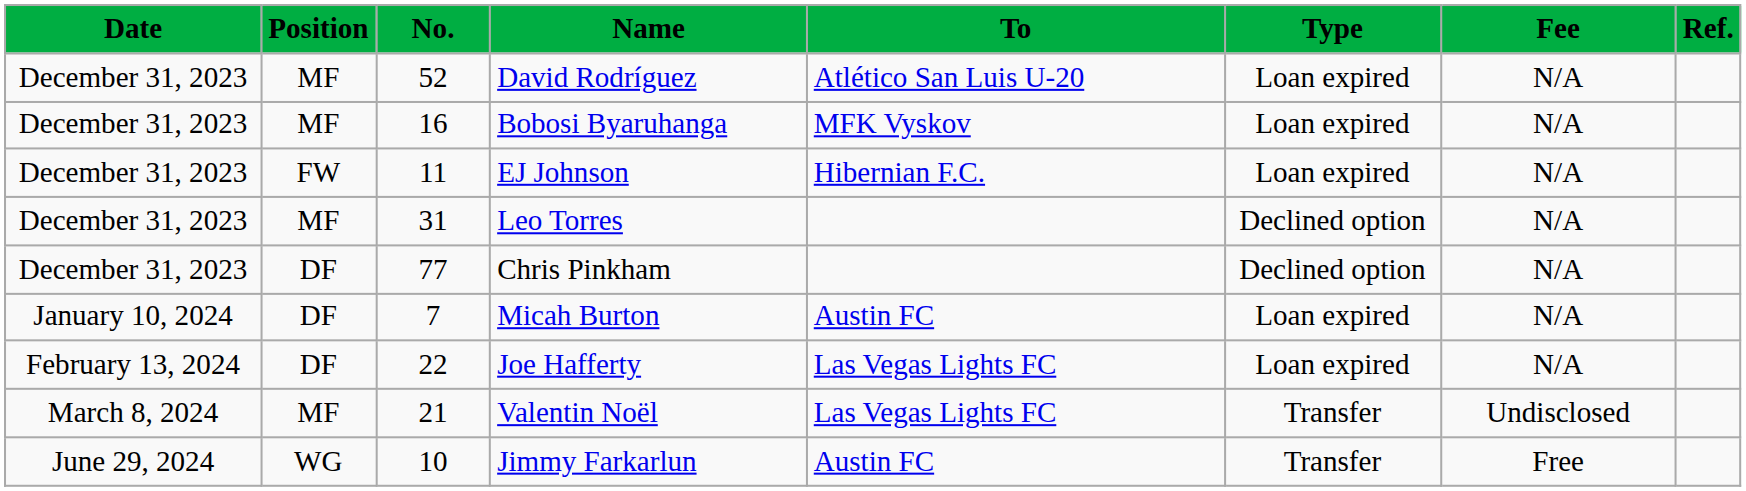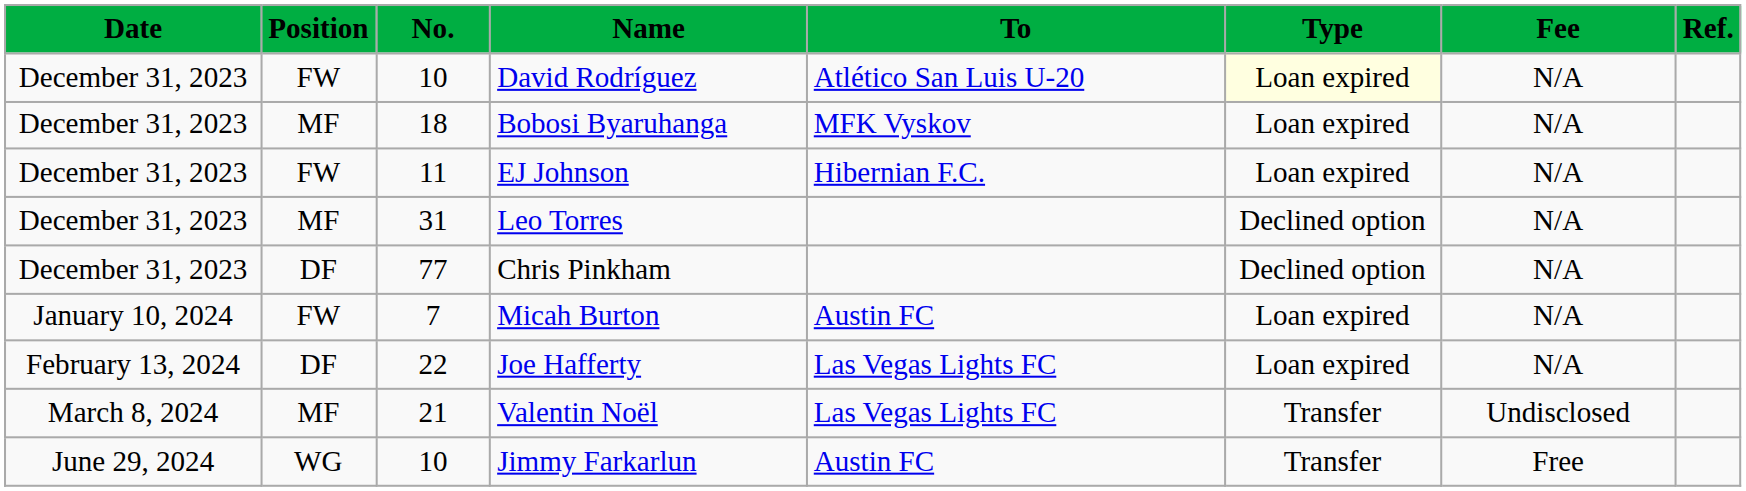 <table class="wikitable" style="text-align:center; font-size:90%; ">
 <tr>
 <th style="background:#00AE42; color:#000000; width:120px;">Date</th>
 <th style="background:#00AE42; color:#000000; width:50px;">Position</th>
 <th style="background:#00AE42; color:#000000; width:50px;">No.</th>
 <th style="background:#00AE42; color:#000000; width:150px;">Name</th>
 <th style="background:#00AE42; color:#000000; width:200px;">To</th>
 <th style="background:#00AE42; color:#000000; Width:100px;">Type</th>
 <th style="background:#00AE42; color:#000000; width:110px;">Fee</th>
 <th style="background:#00AE42; color:#000000; width:25px;">Ref.</th>
 </tr>
 <tr>
 <td>December 31, 2023</td>
-<td>MF</td>
-<td>52</td>
+<td>FW</td>
+<td>10</td>
 <td align="left"> <a href='#'>David Rodríguez</a></td>
 <td align="left"> <a href='#'>Atlético San Luis U-20</a></td>
-<td>Loan expired</td>
+<td style="background: lightyellow;">Loan expired</td>
 <td>N/A</td>
 <td></td>
 </tr>
 <tr>
 <td>December 31, 2023</td>
 <td>MF</td>
-<td>16</td>
+<td>18</td>
 <td align="left"> <a href='#'>Bobosi Byaruhanga</a></td>
 <td align="left"> <a href='#'>MFK Vyskov</a></td>
 <td>Loan expired</td>
 <td>N/A</td>
 <td></td>
 </tr>
 <tr>
 <td>December 31, 2023</td>
 <td>FW</td>
 <td>11</td>
 <td align="left"> <a href='#'>EJ Johnson</a></td>
 <td align="left"> <a href='#'>Hibernian F.C.</a></td>
 <td>Loan expired</td>
 <td>N/A</td>
 <td></td>
 </tr>
 <tr>
 <td>December 31, 2023</td>
 <td>MF</td>
 <td>31</td>
 <td align="left"> <a href='#'>Leo Torres</a></td>
 <td align="left"></td>
 <td>Declined option</td>
 <td>N/A</td>
 <td></td>
 </tr>
 <tr>
 <td>December 31, 2023</td>
 <td>DF</td>
 <td>77</td>
 <td align="left"> Chris Pinkham</td>
 <td align="left"></td>
 <td>Declined option</td>
 <td>N/A</td>
 <td></td>
 </tr>
 <tr>
 <td>January 10, 2024</td>
-<td>DF</td>
+<td>FW</td>
 <td>7</td>
 <td align="left"> <a href='#'>Micah Burton</a></td>
 <td align="left"> <a href='#'>Austin FC</a></td>
 <td>Loan expired</td>
 <td>N/A</td>
 <td></td>
 </tr>
 <tr>
 <td>February 13, 2024</td>
 <td>DF</td>
 <td>22</td>
 <td align="left"> <a href='#'>Joe Hafferty</a></td>
 <td align="left"> <a href='#'>Las Vegas Lights FC</a></td>
 <td>Loan expired</td>
 <td>N/A</td>
 <td></td>
 </tr>
 <tr>
 <td>March 8, 2024</td>
 <td>MF</td>
 <td>21</td>
 <td align="left"> <a href='#'>Valentin Noël</a></td>
 <td align="left"> <a href='#'>Las Vegas Lights FC</a></td>
 <td>Transfer</td>
 <td>Undisclosed</td>
 <td></td>
 </tr>
 <tr>
 <td>June 29, 2024</td>
 <td>WG</td>
 <td>10</td>
 <td align="left"> <a href='#'>Jimmy Farkarlun</a></td>
 <td align="left"> <a href='#'>Austin FC</a></td>
 <td>Transfer</td>
 <td>Free</td>
 <td></td>
 </tr>
 </table>
